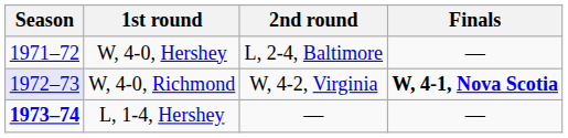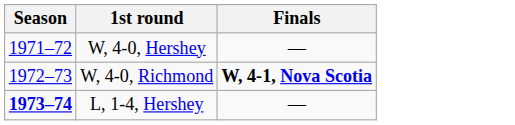 <table class="wikitable" style="text-align:center">
 <tr>
 <th>Season</th>
 <th>1st round</th>
-<th>2nd round</th>
 <th>Finals</th>
 </tr>
 <tr>
 <td><a href='#'>1971–72</a></td>
 <td>W, 4-0, <a href='#'>Hershey</a></td>
-<td>L, 2-4, <a href='#'>Baltimore</a></td>
 <td>—</td>
 </tr>
 <tr>
-<td style="background: lavender;"><a href='#'>1972–73</a></td>
+<td><a href='#'>1972–73</a></td>
 <td>W, 4-0, <a href='#'>Richmond</a></td>
-<td>W, 4-2, <a href='#'>Virginia</a></td>
 <td><strong>W, 4-1, <a href='#'>Nova Scotia</a></strong></td>
 </tr>
 <tr>
 <td><strong><a href='#'>1973–74</a></strong></td>
 <td>L, 1-4, <a href='#'>Hershey</a></td>
 <td>—</td>
-<td>—</td>
 </tr>
 </table>
